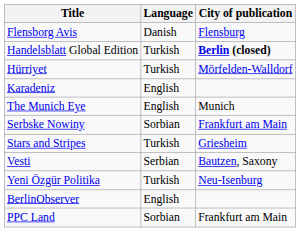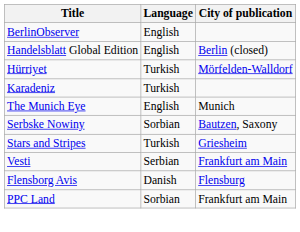 <table class=wikitable>
 <tr>
 <th>Title</th>
 <th>Language</th>
 <th>City of publication</th>
 </tr>
 <tr>
-<td><a href='#'>Flensborg Avis</a></td>
-<td>Danish</td>
-<td><a href='#'>Flensburg</a></td>
+<td><a href='#'>BerlinObserver</a></td>
+<td>English</td>
+<td></td>
 </tr>
 <tr>
 <td><a href='#'>Handelsblatt</a> Global Edition</td>
-<td>Turkish</td>
-<td><strong><a href='#'>Berlin</a> (closed)</strong></td>
+<td>English</td>
+<td><a href='#'>Berlin</a> (closed)</td>
 </tr>
 <tr>
 <td><a href='#'>Hürriyet</a></td>
 <td>Turkish</td>
 <td><a href='#'>Mörfelden-Walldorf</a></td>
 </tr>
 <tr>
 <td><a href='#'>Karadeniz</a></td>
-<td>English</td>
+<td>Turkish</td>
 <td></td>
 </tr>
 <tr>
 <td><a href='#'>The Munich Eye</a></td>
 <td>English</td>
 <td>Munich</td>
 </tr>
 <tr>
 <td><a href='#'>Serbske Nowiny</a></td>
 <td>Sorbian</td>
-<td><a href='#'>Frankfurt am Main</a></td>
+<td><a href='#'>Bautzen</a>, Saxony</td>
 </tr>
 <tr>
 <td><a href='#'>Stars and Stripes</a></td>
 <td>Turkish</td>
 <td><a href='#'>Griesheim</a></td>
 </tr>
 <tr>
 <td><a href='#'>Vesti</a></td>
 <td>Serbian</td>
-<td><a href='#'>Bautzen</a>, Saxony</td>
+<td><a href='#'>Frankfurt am Main</a></td>
 </tr>
 <tr>
-<td><a href='#'>Yeni Özgür Politika</a></td>
-<td>Turkish</td>
-<td><a href='#'>Neu-Isenburg</a></td>
-</tr>
-<tr>
-<td><a href='#'>BerlinObserver</a></td>
-<td>English</td>
-<td></td>
+<td><a href='#'>Flensborg Avis</a></td>
+<td>Danish</td>
+<td><a href='#'>Flensburg</a></td>
 </tr>
 <tr>
 <td><a href='#'>PPC Land</a></td>
 <td>Sorbian</td>
 <td>Frankfurt am Main</td>
 </tr>
 </table>
